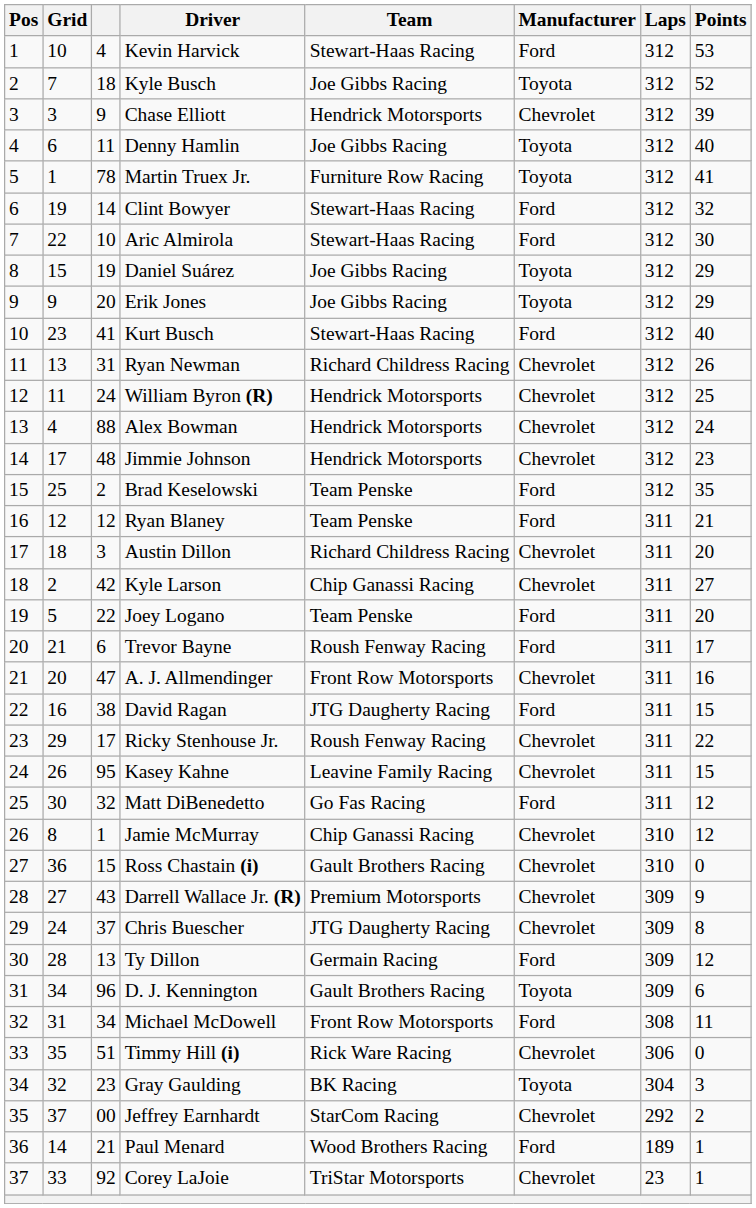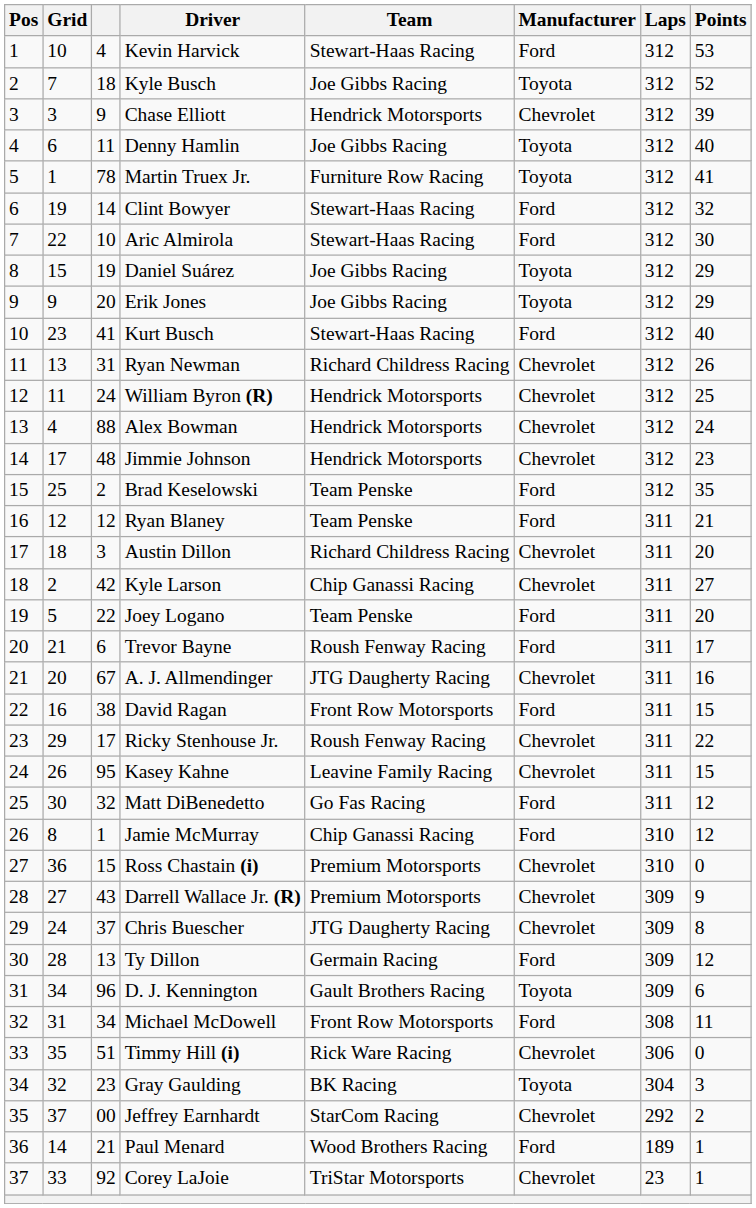 <table class="wikitable" style="font-size:98%">
 <tr>
 <th>Pos</th>
 <th>Grid</th>
 <th></th>
 <th>Driver</th>
 <th>Team</th>
 <th>Manufacturer</th>
 <th>Laps</th>
 <th>Points</th>
 </tr>
 <tr>
 <td>1</td>
 <td>10</td>
 <td>4</td>
 <td>Kevin Harvick</td>
 <td>Stewart-Haas Racing</td>
 <td>Ford</td>
 <td>312</td>
 <td>53</td>
 </tr>
 <tr>
 <td>2</td>
 <td>7</td>
 <td>18</td>
 <td>Kyle Busch</td>
 <td>Joe Gibbs Racing</td>
 <td>Toyota</td>
 <td>312</td>
 <td>52</td>
 </tr>
 <tr>
 <td>3</td>
 <td>3</td>
 <td>9</td>
 <td>Chase Elliott</td>
 <td>Hendrick Motorsports</td>
 <td>Chevrolet</td>
 <td>312</td>
 <td>39</td>
 </tr>
 <tr>
 <td>4</td>
 <td>6</td>
 <td>11</td>
 <td>Denny Hamlin</td>
 <td>Joe Gibbs Racing</td>
 <td>Toyota</td>
 <td>312</td>
 <td>40</td>
 </tr>
 <tr>
 <td>5</td>
 <td>1</td>
 <td>78</td>
 <td>Martin Truex Jr.</td>
 <td>Furniture Row Racing</td>
 <td>Toyota</td>
 <td>312</td>
 <td>41</td>
 </tr>
 <tr>
 <td>6</td>
 <td>19</td>
 <td>14</td>
 <td>Clint Bowyer</td>
 <td>Stewart-Haas Racing</td>
 <td>Ford</td>
 <td>312</td>
 <td>32</td>
 </tr>
 <tr>
 <td>7</td>
 <td>22</td>
 <td>10</td>
 <td>Aric Almirola</td>
 <td>Stewart-Haas Racing</td>
 <td>Ford</td>
 <td>312</td>
 <td>30</td>
 </tr>
 <tr>
 <td>8</td>
 <td>15</td>
 <td>19</td>
 <td>Daniel Suárez</td>
 <td>Joe Gibbs Racing</td>
 <td>Toyota</td>
 <td>312</td>
 <td>29</td>
 </tr>
 <tr>
 <td>9</td>
 <td>9</td>
 <td>20</td>
 <td>Erik Jones</td>
 <td>Joe Gibbs Racing</td>
 <td>Toyota</td>
 <td>312</td>
 <td>29</td>
 </tr>
 <tr>
 <td>10</td>
 <td>23</td>
 <td>41</td>
 <td>Kurt Busch</td>
 <td>Stewart-Haas Racing</td>
 <td>Ford</td>
 <td>312</td>
 <td>40</td>
 </tr>
 <tr>
 <td>11</td>
 <td>13</td>
 <td>31</td>
 <td>Ryan Newman</td>
 <td>Richard Childress Racing</td>
 <td>Chevrolet</td>
 <td>312</td>
 <td>26</td>
 </tr>
 <tr>
 <td>12</td>
 <td>11</td>
 <td>24</td>
 <td>William Byron <strong>(R)</strong></td>
 <td>Hendrick Motorsports</td>
 <td>Chevrolet</td>
 <td>312</td>
 <td>25</td>
 </tr>
 <tr>
 <td>13</td>
 <td>4</td>
 <td>88</td>
 <td>Alex Bowman</td>
 <td>Hendrick Motorsports</td>
 <td>Chevrolet</td>
 <td>312</td>
 <td>24</td>
 </tr>
 <tr>
 <td>14</td>
 <td>17</td>
 <td>48</td>
 <td>Jimmie Johnson</td>
 <td>Hendrick Motorsports</td>
 <td>Chevrolet</td>
 <td>312</td>
 <td>23</td>
 </tr>
 <tr>
 <td>15</td>
 <td>25</td>
 <td>2</td>
 <td>Brad Keselowski</td>
 <td>Team Penske</td>
 <td>Ford</td>
 <td>312</td>
 <td>35</td>
 </tr>
 <tr>
 <td>16</td>
 <td>12</td>
 <td>12</td>
 <td>Ryan Blaney</td>
 <td>Team Penske</td>
 <td>Ford</td>
 <td>311</td>
 <td>21</td>
 </tr>
 <tr>
 <td>17</td>
 <td>18</td>
 <td>3</td>
 <td>Austin Dillon</td>
 <td>Richard Childress Racing</td>
 <td>Chevrolet</td>
 <td>311</td>
 <td>20</td>
 </tr>
 <tr>
 <td>18</td>
 <td>2</td>
 <td>42</td>
 <td>Kyle Larson</td>
 <td>Chip Ganassi Racing</td>
 <td>Chevrolet</td>
 <td>311</td>
 <td>27</td>
 </tr>
 <tr>
 <td>19</td>
 <td>5</td>
 <td>22</td>
 <td>Joey Logano</td>
 <td>Team Penske</td>
 <td>Ford</td>
 <td>311</td>
 <td>20</td>
 </tr>
 <tr>
 <td>20</td>
 <td>21</td>
 <td>6</td>
 <td>Trevor Bayne</td>
 <td>Roush Fenway Racing</td>
 <td>Ford</td>
 <td>311</td>
 <td>17</td>
 </tr>
 <tr>
 <td>21</td>
 <td>20</td>
-<td>47</td>
+<td>67</td>
 <td>A. J. Allmendinger</td>
-<td>Front Row Motorsports</td>
+<td>JTG Daugherty Racing</td>
 <td>Chevrolet</td>
 <td>311</td>
 <td>16</td>
 </tr>
 <tr>
 <td>22</td>
 <td>16</td>
 <td>38</td>
 <td>David Ragan</td>
-<td>JTG Daugherty Racing</td>
+<td>Front Row Motorsports</td>
 <td>Ford</td>
 <td>311</td>
 <td>15</td>
 </tr>
 <tr>
 <td>23</td>
 <td>29</td>
 <td>17</td>
 <td>Ricky Stenhouse Jr.</td>
 <td>Roush Fenway Racing</td>
 <td>Chevrolet</td>
 <td>311</td>
 <td>22</td>
 </tr>
 <tr>
 <td>24</td>
 <td>26</td>
 <td>95</td>
 <td>Kasey Kahne</td>
 <td>Leavine Family Racing</td>
 <td>Chevrolet</td>
 <td>311</td>
 <td>15</td>
 </tr>
 <tr>
 <td>25</td>
 <td>30</td>
 <td>32</td>
 <td>Matt DiBenedetto</td>
 <td>Go Fas Racing</td>
 <td>Ford</td>
 <td>311</td>
 <td>12</td>
 </tr>
 <tr>
 <td>26</td>
 <td>8</td>
 <td>1</td>
 <td>Jamie McMurray</td>
 <td>Chip Ganassi Racing</td>
-<td>Chevrolet</td>
+<td>Ford</td>
 <td>310</td>
 <td>12</td>
 </tr>
 <tr>
 <td>27</td>
 <td>36</td>
 <td>15</td>
 <td>Ross Chastain <strong>(i)</strong></td>
-<td>Gault Brothers Racing</td>
+<td>Premium Motorsports</td>
 <td>Chevrolet</td>
 <td>310</td>
 <td>0</td>
 </tr>
 <tr>
 <td>28</td>
 <td>27</td>
 <td>43</td>
 <td>Darrell Wallace Jr. <strong>(R)</strong></td>
 <td>Premium Motorsports</td>
 <td>Chevrolet</td>
 <td>309</td>
 <td>9</td>
 </tr>
 <tr>
 <td>29</td>
 <td>24</td>
 <td>37</td>
 <td>Chris Buescher</td>
 <td>JTG Daugherty Racing</td>
 <td>Chevrolet</td>
 <td>309</td>
 <td>8</td>
 </tr>
 <tr>
 <td>30</td>
 <td>28</td>
 <td>13</td>
 <td>Ty Dillon</td>
 <td>Germain Racing</td>
 <td>Ford</td>
 <td>309</td>
 <td>12</td>
 </tr>
 <tr>
 <td>31</td>
 <td>34</td>
 <td>96</td>
 <td>D. J. Kennington</td>
 <td>Gault Brothers Racing</td>
 <td>Toyota</td>
 <td>309</td>
 <td>6</td>
 </tr>
 <tr>
 <td>32</td>
 <td>31</td>
 <td>34</td>
 <td>Michael McDowell</td>
 <td>Front Row Motorsports</td>
 <td>Ford</td>
 <td>308</td>
 <td>11</td>
 </tr>
 <tr>
 <td>33</td>
 <td>35</td>
 <td>51</td>
 <td>Timmy Hill <strong>(i)</strong></td>
 <td>Rick Ware Racing</td>
 <td>Chevrolet</td>
 <td>306</td>
 <td>0</td>
 </tr>
 <tr>
 <td>34</td>
 <td>32</td>
 <td>23</td>
 <td>Gray Gaulding</td>
 <td>BK Racing</td>
 <td>Toyota</td>
 <td>304</td>
 <td>3</td>
 </tr>
 <tr>
 <td>35</td>
 <td>37</td>
 <td>00</td>
 <td>Jeffrey Earnhardt</td>
 <td>StarCom Racing</td>
 <td>Chevrolet</td>
 <td>292</td>
 <td>2</td>
 </tr>
 <tr>
 <td>36</td>
 <td>14</td>
 <td>21</td>
 <td>Paul Menard</td>
 <td>Wood Brothers Racing</td>
 <td>Ford</td>
 <td>189</td>
 <td>1</td>
 </tr>
 <tr>
 <td>37</td>
 <td>33</td>
 <td>92</td>
 <td>Corey LaJoie</td>
 <td>TriStar Motorsports</td>
 <td>Chevrolet</td>
 <td>23</td>
 <td>1</td>
 </tr>
 <tr>
 <th colspan="8"></th>
 </tr>
 </table>
